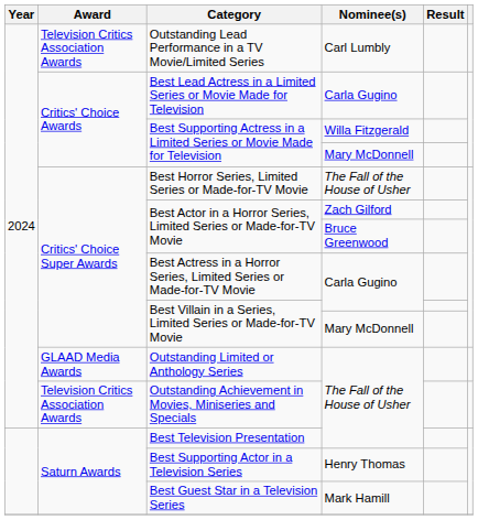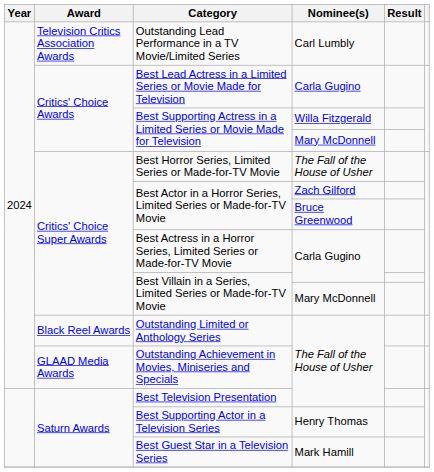 <table class="wikitable sortable">
 <tr>
 <th>Year</th>
 <th>Award</th>
 <th>Category</th>
 <th>Nominee(s)</th>
 <th>Result</th>
 <th class="unsortable"></th>
 </tr>
 <tr>
 <td rowspan="12" style="text-align:center;">2024</td>
 <td><a href='#'>Television Critics Association Awards</a></td>
 <td>Outstanding Lead Performance in a TV Movie/Limited Series</td>
 <td>Carl Lumbly</td>
 <td></td>
 <td rowspan="1" align=center></td>
 </tr>
 <tr>
 <td rowspan="3"><a href='#'>Critics' Choice Awards</a></td>
 <td><a href='#'>Best Lead Actress in a Limited Series or Movie Made for Television</a></td>
 <td><a href='#'>Carla Gugino</a></td>
 <td></td>
 <td align="center" rowspan="3"></td>
 </tr>
 <tr>
 <td rowspan="2"><a href='#'>Best Supporting Actress in a Limited Series or Movie Made for Television</a></td>
 <td><a href='#'>Willa Fitzgerald</a></td>
 <td></td>
 </tr>
 <tr>
 <td><a href='#'>Mary McDonnell</a></td>
 <td></td>
 </tr>
 <tr>
 <td rowspan="6"><a href='#'>Critics' Choice Super Awards</a></td>
 <td>Best Horror Series, Limited Series or Made-for-TV Movie</td>
 <td><em>The Fall of the House of Usher</em></td>
 <td></td>
 <td align="center" rowspan="6"></td>
 </tr>
 <tr>
 <td rowspan="2">Best Actor in a Horror Series, Limited Series or Made-for-TV Movie</td>
 <td><a href='#'>Zach Gilford</a></td>
 <td></td>
 </tr>
 <tr>
 <td><a href='#'>Bruce Greenwood</a></td>
 <td></td>
 </tr>
 <tr>
 <td>Best Actress in a Horror Series, Limited Series or Made-for-TV Movie</td>
 <td rowspan="2">Carla Gugino</td>
 <td></td>
 </tr>
 <tr>
 <td rowspan="2">Best Villain in a Series, Limited Series or Made-for-TV Movie</td>
 <td></td>
 </tr>
 <tr>
 <td>Mary McDonnell</td>
 <td></td>
 </tr>
 <tr>
-<td><a href='#'>GLAAD Media Awards</a></td>
+<td><a href='#'>Black Reel Awards</a></td>
 <td><a href='#'>Outstanding Limited or Anthology Series</a></td>
 <td rowspan="3"><em>The Fall of the House of Usher</em></td>
 <td></td>
 <td align="center"></td>
 </tr>
 <tr>
-<td><a href='#'>Television Critics Association Awards</a></td>
+<td><a href='#'>GLAAD Media Awards</a></td>
 <td><a href='#'>Outstanding Achievement in Movies, Miniseries and Specials</a></td>
 <td></td>
 <td align="center"></td>
 </tr>
 <tr>
 <td rowspan="3"></td>
 <td rowspan="3"><a href='#'>Saturn Awards</a></td>
 <td><a href='#'>Best Television Presentation</a></td>
 <td></td>
 <td align="center" rowspan="3"></td>
 </tr>
 <tr>
 <td><a href='#'>Best Supporting Actor in a Television Series</a></td>
 <td>Henry Thomas</td>
 <td></td>
 </tr>
 <tr>
 <td><a href='#'>Best Guest Star in a Television Series</a></td>
 <td>Mark Hamill</td>
 <td></td>
 </tr>
 <tr>
 </tr>
 </table>
